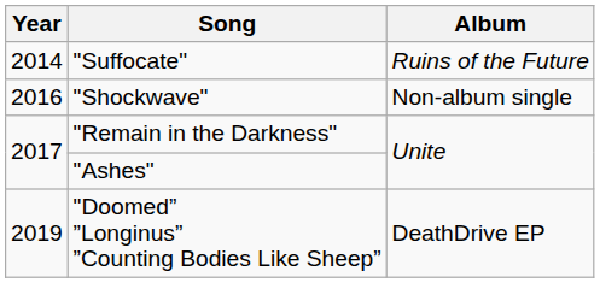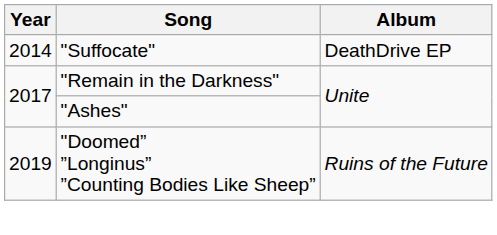 <table class="wikitable">
 <tr>
 <th>Year</th>
 <th>Song</th>
 <th>Album</th>
 </tr>
 <tr>
 <td>2014</td>
 <td>"Suffocate"</td>
-<td><em>Ruins of the Future</em></td>
-</tr>
-<tr>
-<td>2016</td>
-<td>"Shockwave"</td>
-<td>Non-album single</td>
+<td>DeathDrive EP</td>
 </tr>
 <tr>
 <td rowspan="2">2017</td>
 <td>"Remain in the Darkness"</td>
 <td rowspan="2"><em>Unite</em></td>
 </tr>
 <tr>
 <td>"Ashes"</td>
 </tr>
 <tr>
 <td>2019</td>
 <td>"Doomed”<br>”Longinus”<br>”Counting Bodies Like Sheep”</td>
-<td>DeathDrive EP</td>
+<td><em>Ruins of the Future</em></td>
 </tr>
 </table>
